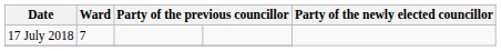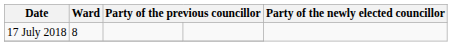 <table class="wikitable">
 <tr>
 <th>Date</th>
 <th>Ward</th>
 <th colspan=2>Party of the previous councillor</th>
 <th colspan=2>Party of the newly elected councillor</th>
 </tr>
 <tr>
 <td>17 July 2018</td>
-<td>7</td>
+<td>8</td>
 <td></td>
 <td></td>
 </tr>
 <tr>
 </tr>
 </table>
